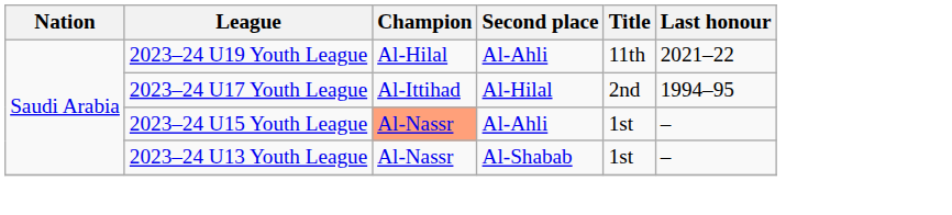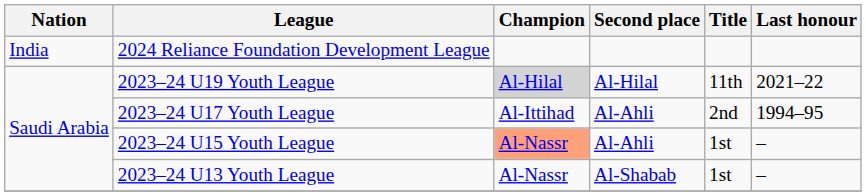 <table class=wikitable style="font-size:14px">
 <tr>
 <th>Nation</th>
 <th>League</th>
 <th>Champion</th>
 <th>Second place</th>
 <th data-sort-type="number">Title</th>
 <th>Last honour</th>
 </tr>
 <tr>
+<td align=left rowspan=> <a href='#'>India</a></td>
+<td align=left><a href='#'>2024 Reliance Foundation Development League</a></td>
+<td></td>
+<td></td>
+<td></td>
+<td></td>
+</tr>
+<tr>
 <td rowspan=4> <a href='#'>Saudi Arabia</a></td>
 <td><a href='#'>2023–24 U19 Youth League</a></td>
+<td style="background: lightgrey;"><a href='#'>Al-Hilal</a></td>
 <td><a href='#'>Al-Hilal</a></td>
-<td><a href='#'>Al-Ahli</a></td>
 <td>11th</td>
 <td>2021–22</td>
 </tr>
 <tr>
 <td><a href='#'>2023–24 U17 Youth League</a></td>
 <td><a href='#'>Al-Ittihad</a></td>
-<td><a href='#'>Al-Hilal</a></td>
+<td><a href='#'>Al-Ahli</a></td>
 <td>2nd</td>
 <td>1994–95</td>
 </tr>
 <tr>
 <td><a href='#'>2023–24 U15 Youth League</a></td>
 <td style="background: lightsalmon;"><a href='#'>Al-Nassr</a></td>
 <td><a href='#'>Al-Ahli</a></td>
 <td>1st</td>
 <td>–</td>
 </tr>
 <tr>
 <td><a href='#'>2023–24 U13 Youth League</a></td>
 <td><a href='#'>Al-Nassr</a></td>
 <td><a href='#'>Al-Shabab</a></td>
 <td>1st</td>
 <td>–</td>
 </tr>
 <tr>
 </tr>
 </table>
